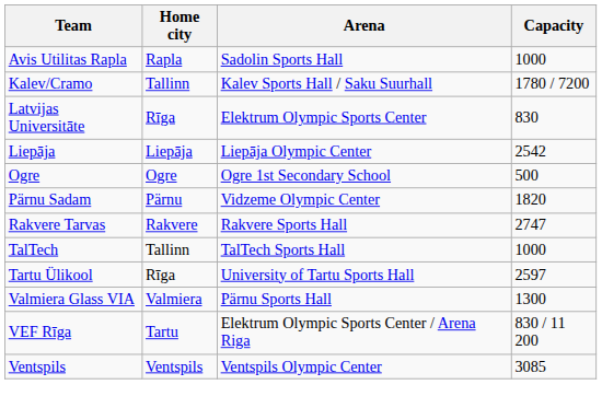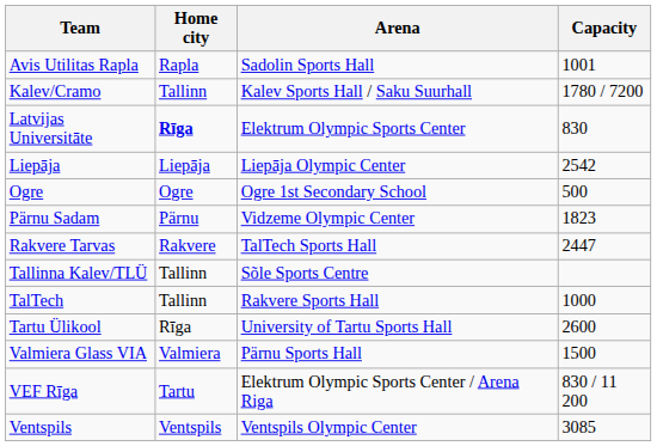 <table class="wikitable sortable">
 <tr>
 <th>Team</th>
 <th>Home city</th>
 <th>Arena</th>
 <th>Capacity</th>
 </tr>
 <tr>
 <td> <a href='#'>Avis Utilitas Rapla</a></td>
 <td><a href='#'>Rapla</a></td>
 <td><a href='#'>Sadolin Sports Hall</a></td>
-<td>1000</td>
+<td>1001</td>
 </tr>
 <tr>
 <td> <a href='#'>Kalev/Cramo</a></td>
 <td><a href='#'>Tallinn</a></td>
 <td><a href='#'>Kalev Sports Hall</a> / <a href='#'>Saku Suurhall</a></td>
 <td>1780 / 7200</td>
 </tr>
 <tr>
 <td> <a href='#'>Latvijas Universitāte</a></td>
-<td><a href='#'>Rīga</a></td>
+<td><strong><a href='#'>Rīga</a></strong></td>
 <td><a href='#'>Elektrum Olympic Sports Center</a></td>
 <td>830</td>
 </tr>
 <tr>
 <td> <a href='#'>Liepāja</a></td>
 <td><a href='#'>Liepāja</a></td>
 <td><a href='#'>Liepāja Olympic Center</a></td>
 <td>2542</td>
 </tr>
 <tr>
 <td> <a href='#'>Ogre</a></td>
 <td><a href='#'>Ogre</a></td>
 <td><a href='#'>Ogre 1st Secondary School</a></td>
 <td>500</td>
 </tr>
 <tr>
 <td> <a href='#'>Pärnu Sadam</a></td>
 <td><a href='#'>Pärnu</a></td>
 <td><a href='#'>Vidzeme Olympic Center</a></td>
-<td>1820</td>
+<td>1823</td>
 </tr>
 <tr>
 <td> <a href='#'>Rakvere Tarvas</a></td>
 <td><a href='#'>Rakvere</a></td>
-<td><a href='#'>Rakvere Sports Hall</a></td>
-<td>2747</td>
+<td><a href='#'>TalTech Sports Hall</a></td>
+<td>2447</td>
+</tr>
+<tr>
+<td> <a href='#'>Tallinna Kalev/TLÜ</a></td>
+<td>Tallinn</td>
+<td><a href='#'>Sõle Sports Centre</a></td>
+<td></td>
 </tr>
 <tr>
 <td> <a href='#'>TalTech</a></td>
 <td>Tallinn</td>
-<td><a href='#'>TalTech Sports Hall</a></td>
+<td><a href='#'>Rakvere Sports Hall</a></td>
 <td>1000</td>
 </tr>
 <tr>
 <td> <a href='#'>Tartu Ülikool</a></td>
 <td>Rīga</td>
 <td><a href='#'>University of Tartu Sports Hall</a></td>
-<td>2597</td>
+<td>2600</td>
 </tr>
 <tr>
 <td> <a href='#'>Valmiera Glass VIA</a></td>
 <td><a href='#'>Valmiera</a></td>
 <td><a href='#'>Pärnu Sports Hall</a></td>
-<td>1300</td>
+<td>1500</td>
 </tr>
 <tr>
 <td> <a href='#'>VEF Rīga</a></td>
 <td><a href='#'>Tartu</a></td>
 <td>Elektrum Olympic Sports Center / <a href='#'>Arena Riga</a></td>
 <td>830 / 11 200</td>
 </tr>
 <tr>
 <td> <a href='#'>Ventspils</a></td>
 <td><a href='#'>Ventspils</a></td>
 <td><a href='#'>Ventspils Olympic Center</a></td>
 <td>3085</td>
 </tr>
 </table>
